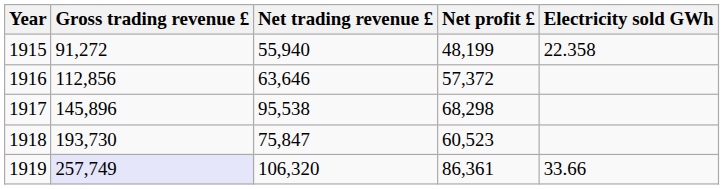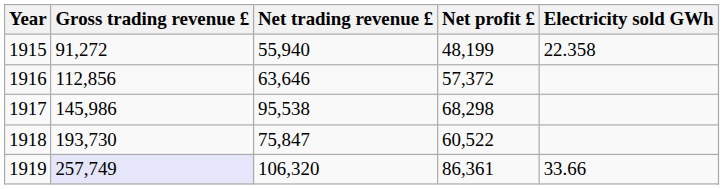 <table class="wikitable">
 <tr>
 <th>Year</th>
 <th>Gross trading revenue £</th>
 <th>Net trading revenue £</th>
 <th>Net profit £</th>
 <th>Electricity sold GWh</th>
 </tr>
 <tr>
 <td>1915</td>
 <td>91,272</td>
 <td>55,940</td>
 <td>48,199</td>
 <td>22.358</td>
 </tr>
 <tr>
 <td>1916</td>
 <td>112,856</td>
 <td>63,646</td>
 <td>57,372</td>
 <td></td>
 </tr>
 <tr>
 <td>1917</td>
-<td>145,896</td>
+<td>145,986</td>
 <td>95,538</td>
 <td>68,298</td>
 <td></td>
 </tr>
 <tr>
 <td>1918</td>
 <td>193,730</td>
 <td>75,847</td>
-<td>60,523</td>
+<td>60,522</td>
 <td></td>
 </tr>
 <tr>
 <td>1919</td>
 <td style="background: lavender;">257,749</td>
 <td>106,320</td>
 <td>86,361</td>
 <td>33.66</td>
 </tr>
 </table>
